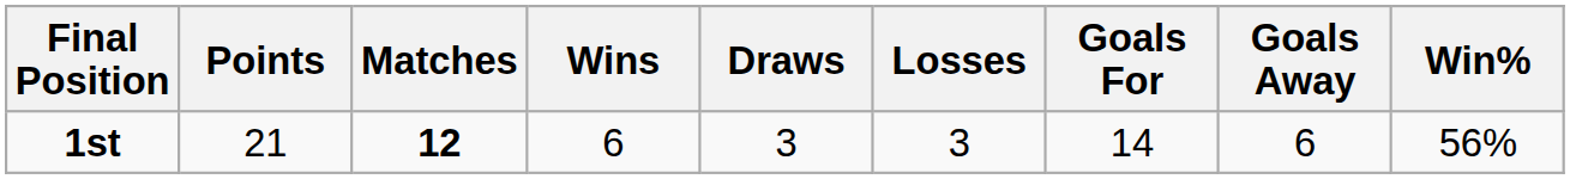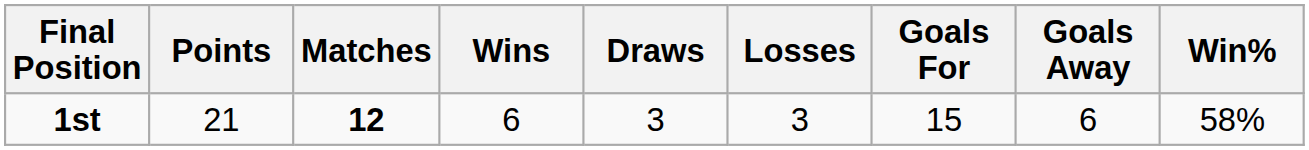 <table class="wikitable" style="font-size: 95%; text-align: center;">
 <tr>
 <th width=60>Final Position</th>
 <th width=60>Points</th>
 <th width=60>Matches</th>
 <th width=60>Wins</th>
 <th width=60>Draws</th>
 <th width=60>Losses</th>
 <th width=60>Goals For</th>
 <th width=60>Goals Away</th>
 <th width=60>Win%</th>
 </tr>
 <tr>
 <td><strong>1st</strong></td>
 <td>21</td>
 <td><strong>12</strong></td>
 <td>6</td>
 <td>3</td>
 <td>3</td>
-<td>14</td>
+<td>15</td>
 <td>6</td>
-<td>56%</td>
+<td>58%</td>
 </tr>
 </table>
